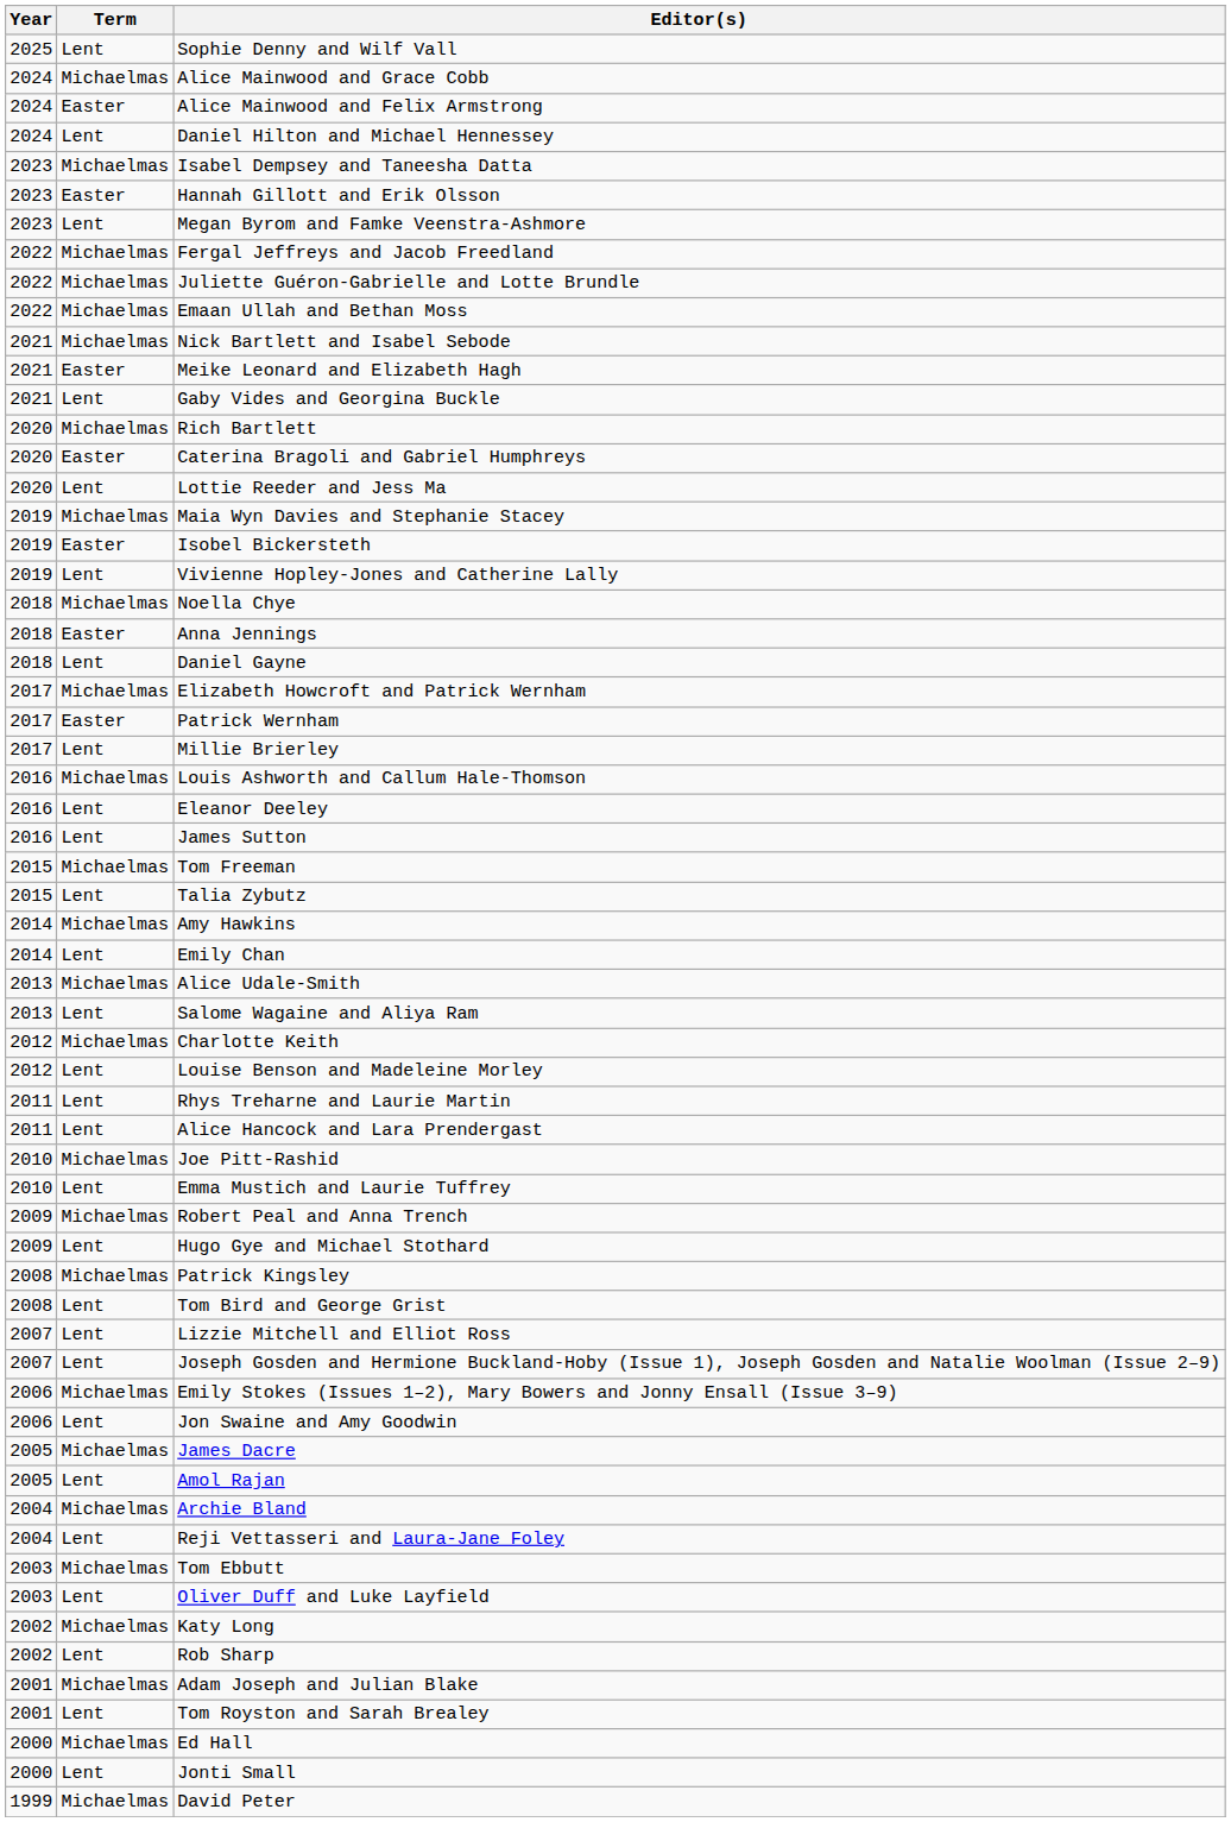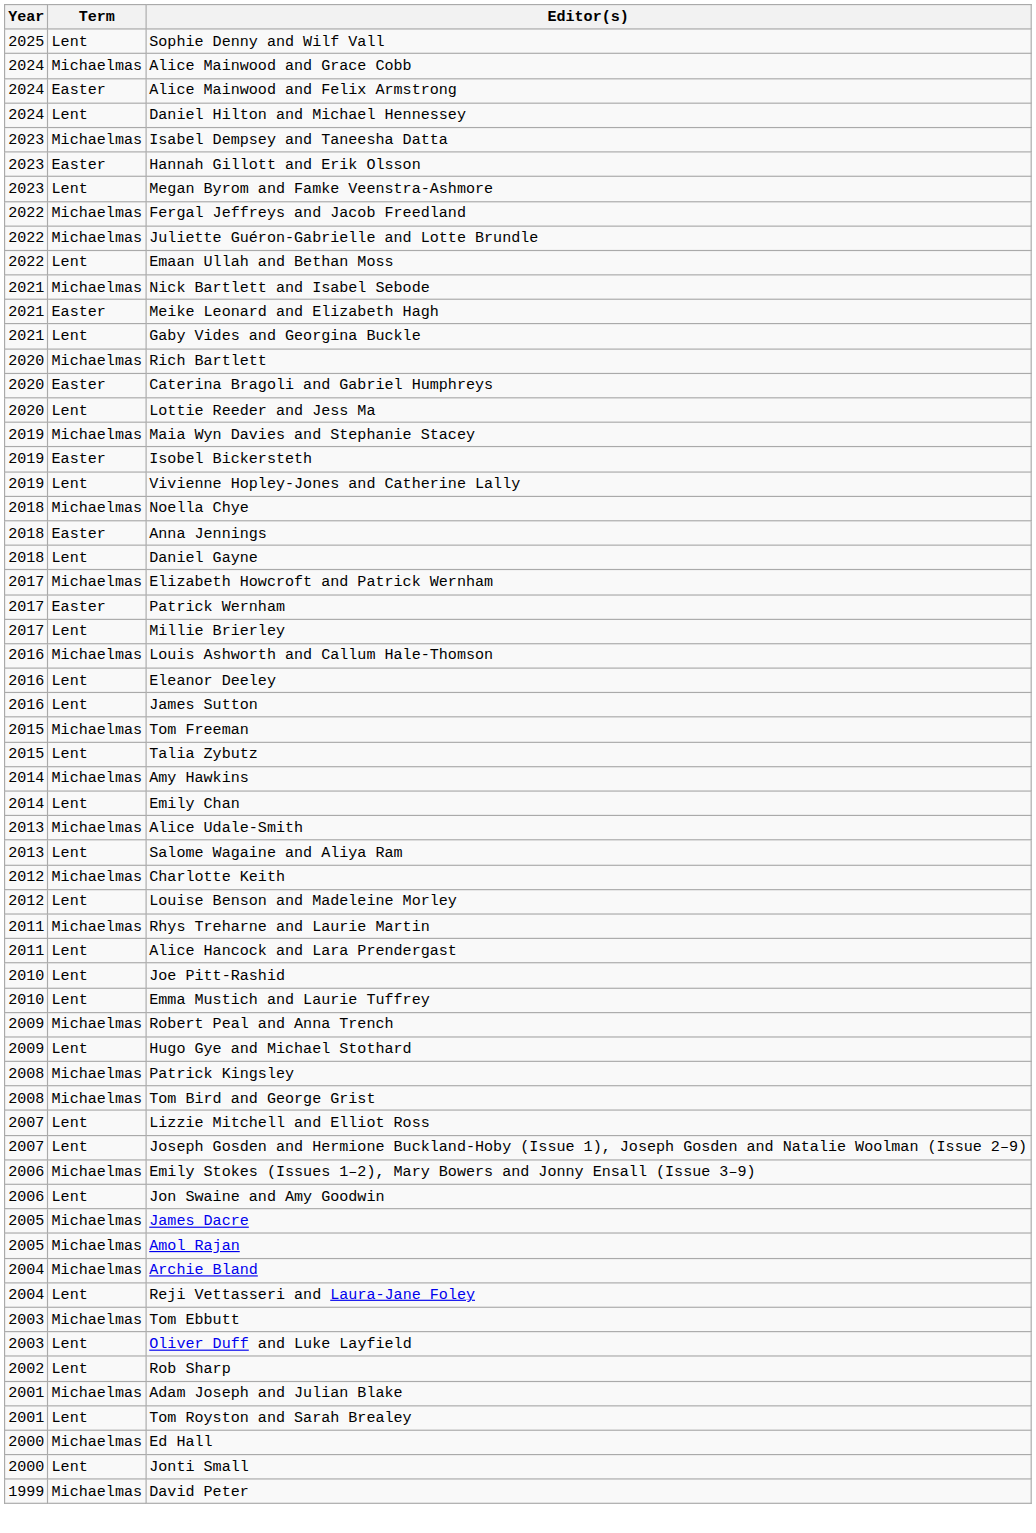 <table class="wikitable">
 <tr>
 <th>Year</th>
 <th>Term</th>
 <th>Editor(s)</th>
 </tr>
 <tr>
 <td>2025</td>
 <td>Lent</td>
 <td>Sophie Denny and Wilf Vall</td>
 </tr>
 <tr>
 <td>2024</td>
 <td>Michaelmas</td>
 <td>Alice Mainwood and Grace Cobb</td>
 </tr>
 <tr>
 <td>2024</td>
 <td>Easter</td>
 <td>Alice Mainwood and Felix Armstrong</td>
 </tr>
 <tr>
 <td>2024</td>
 <td>Lent</td>
 <td>Daniel Hilton and Michael Hennessey</td>
 </tr>
 <tr>
 <td>2023</td>
 <td>Michaelmas</td>
 <td>Isabel Dempsey and Taneesha Datta</td>
 </tr>
 <tr>
 <td>2023</td>
 <td>Easter</td>
 <td>Hannah Gillott and Erik Olsson</td>
 </tr>
 <tr>
 <td>2023</td>
 <td>Lent</td>
 <td>Megan Byrom and Famke Veenstra-Ashmore</td>
 </tr>
 <tr>
 <td>2022</td>
 <td>Michaelmas</td>
 <td>Fergal Jeffreys and Jacob Freedland</td>
 </tr>
 <tr>
 <td>2022</td>
 <td>Michaelmas</td>
 <td>Juliette Guéron-Gabrielle and Lotte Brundle</td>
 </tr>
 <tr>
 <td>2022</td>
-<td>Michaelmas</td>
+<td>Lent</td>
 <td>Emaan Ullah and Bethan Moss</td>
 </tr>
 <tr>
 <td>2021</td>
 <td>Michaelmas</td>
 <td>Nick Bartlett and Isabel Sebode</td>
 </tr>
 <tr>
 <td>2021</td>
 <td>Easter</td>
 <td>Meike Leonard and Elizabeth Hagh</td>
 </tr>
 <tr>
 <td>2021</td>
 <td>Lent</td>
 <td>Gaby Vides and Georgina Buckle</td>
 </tr>
 <tr>
 <td>2020</td>
 <td>Michaelmas</td>
 <td>Rich Bartlett</td>
 </tr>
 <tr>
 <td>2020</td>
 <td>Easter</td>
 <td>Caterina Bragoli and Gabriel Humphreys</td>
 </tr>
 <tr>
 <td>2020</td>
 <td>Lent</td>
 <td>Lottie Reeder and Jess Ma</td>
 </tr>
 <tr>
 <td>2019</td>
 <td>Michaelmas</td>
 <td>Maia Wyn Davies and Stephanie Stacey</td>
 </tr>
 <tr>
 <td>2019</td>
 <td>Easter</td>
 <td>Isobel Bickersteth</td>
 </tr>
 <tr>
 <td>2019</td>
 <td>Lent</td>
 <td>Vivienne Hopley-Jones and Catherine Lally</td>
 </tr>
 <tr>
 <td>2018</td>
 <td>Michaelmas</td>
 <td>Noella Chye</td>
 </tr>
 <tr>
 <td>2018</td>
 <td>Easter</td>
 <td>Anna Jennings</td>
 </tr>
 <tr>
 <td>2018</td>
 <td>Lent</td>
 <td>Daniel Gayne</td>
 </tr>
 <tr>
 <td>2017</td>
 <td>Michaelmas</td>
 <td>Elizabeth Howcroft and Patrick Wernham</td>
 </tr>
 <tr>
 <td>2017</td>
 <td>Easter</td>
 <td>Patrick Wernham</td>
 </tr>
 <tr>
 <td>2017</td>
 <td>Lent</td>
 <td>Millie Brierley</td>
 </tr>
 <tr>
 <td>2016</td>
 <td>Michaelmas</td>
 <td>Louis Ashworth and Callum Hale-Thomson</td>
 </tr>
 <tr>
 <td>2016</td>
 <td>Lent</td>
 <td>Eleanor Deeley</td>
 </tr>
 <tr>
 <td>2016</td>
 <td>Lent</td>
 <td>James Sutton</td>
 </tr>
 <tr>
 <td>2015</td>
 <td>Michaelmas</td>
 <td>Tom Freeman</td>
 </tr>
 <tr>
 <td>2015</td>
 <td>Lent</td>
 <td>Talia Zybutz</td>
 </tr>
 <tr>
 <td>2014</td>
 <td>Michaelmas</td>
 <td>Amy Hawkins</td>
 </tr>
 <tr>
 <td>2014</td>
 <td>Lent</td>
 <td>Emily Chan</td>
 </tr>
 <tr>
 <td>2013</td>
 <td>Michaelmas</td>
 <td>Alice Udale-Smith</td>
 </tr>
 <tr>
 <td>2013</td>
 <td>Lent</td>
 <td>Salome Wagaine and Aliya Ram</td>
 </tr>
 <tr>
 <td>2012</td>
 <td>Michaelmas</td>
 <td>Charlotte Keith</td>
 </tr>
 <tr>
 <td>2012</td>
 <td>Lent</td>
 <td>Louise Benson and Madeleine Morley</td>
 </tr>
 <tr>
 <td>2011</td>
-<td>Lent</td>
+<td>Michaelmas</td>
 <td>Rhys Treharne and Laurie Martin</td>
 </tr>
 <tr>
 <td>2011</td>
 <td>Lent</td>
 <td>Alice Hancock and Lara Prendergast</td>
 </tr>
 <tr>
 <td>2010</td>
-<td>Michaelmas</td>
+<td>Lent</td>
 <td>Joe Pitt-Rashid</td>
 </tr>
 <tr>
 <td>2010</td>
 <td>Lent</td>
 <td>Emma Mustich and Laurie Tuffrey</td>
 </tr>
 <tr>
 <td>2009</td>
 <td>Michaelmas</td>
 <td>Robert Peal and Anna Trench</td>
 </tr>
 <tr>
 <td>2009</td>
 <td>Lent</td>
 <td>Hugo Gye and Michael Stothard</td>
 </tr>
 <tr>
 <td>2008</td>
 <td>Michaelmas</td>
 <td>Patrick Kingsley</td>
 </tr>
 <tr>
 <td>2008</td>
-<td>Lent</td>
+<td>Michaelmas</td>
 <td>Tom Bird and George Grist</td>
 </tr>
 <tr>
 <td>2007</td>
 <td>Lent</td>
 <td>Lizzie Mitchell and Elliot Ross</td>
 </tr>
 <tr>
 <td>2007</td>
 <td>Lent</td>
 <td>Joseph Gosden and Hermione Buckland-Hoby (Issue 1), Joseph Gosden and Natalie Woolman (Issue 2–9)</td>
 </tr>
 <tr>
 <td>2006</td>
 <td>Michaelmas</td>
 <td>Emily Stokes (Issues 1–2), Mary Bowers and Jonny Ensall (Issue 3–9)</td>
 </tr>
 <tr>
 <td>2006</td>
 <td>Lent</td>
 <td>Jon Swaine and Amy Goodwin</td>
 </tr>
 <tr>
 <td>2005</td>
 <td>Michaelmas</td>
 <td><a href='#'>James Dacre</a></td>
 </tr>
 <tr>
 <td>2005</td>
-<td>Lent</td>
+<td>Michaelmas</td>
 <td><a href='#'>Amol Rajan</a></td>
 </tr>
 <tr>
 <td>2004</td>
 <td>Michaelmas</td>
 <td><a href='#'>Archie Bland</a></td>
 </tr>
 <tr>
 <td>2004</td>
 <td>Lent</td>
 <td>Reji Vettasseri and <a href='#'>Laura-Jane Foley</a></td>
 </tr>
 <tr>
 <td>2003</td>
 <td>Michaelmas</td>
 <td>Tom Ebbutt</td>
 </tr>
 <tr>
 <td>2003</td>
 <td>Lent</td>
 <td><a href='#'>Oliver Duff</a> and Luke Layfield</td>
-</tr>
-<tr>
-<td>2002</td>
-<td>Michaelmas</td>
-<td>Katy Long</td>
 </tr>
 <tr>
 <td>2002</td>
 <td>Lent</td>
 <td>Rob Sharp</td>
 </tr>
 <tr>
 <td>2001</td>
 <td>Michaelmas</td>
 <td>Adam Joseph and Julian Blake</td>
 </tr>
 <tr>
 <td>2001</td>
 <td>Lent</td>
 <td>Tom Royston and Sarah Brealey</td>
 </tr>
 <tr>
 <td>2000</td>
 <td>Michaelmas</td>
 <td>Ed Hall</td>
 </tr>
 <tr>
 <td>2000</td>
 <td>Lent</td>
 <td>Jonti Small</td>
 </tr>
 <tr>
 <td>1999</td>
 <td>Michaelmas</td>
 <td>David Peter</td>
 </tr>
 </table>
